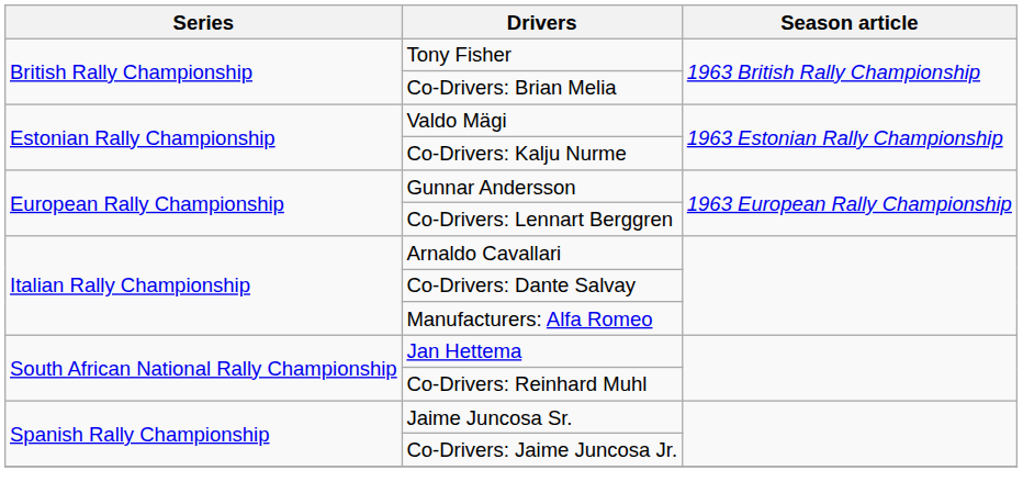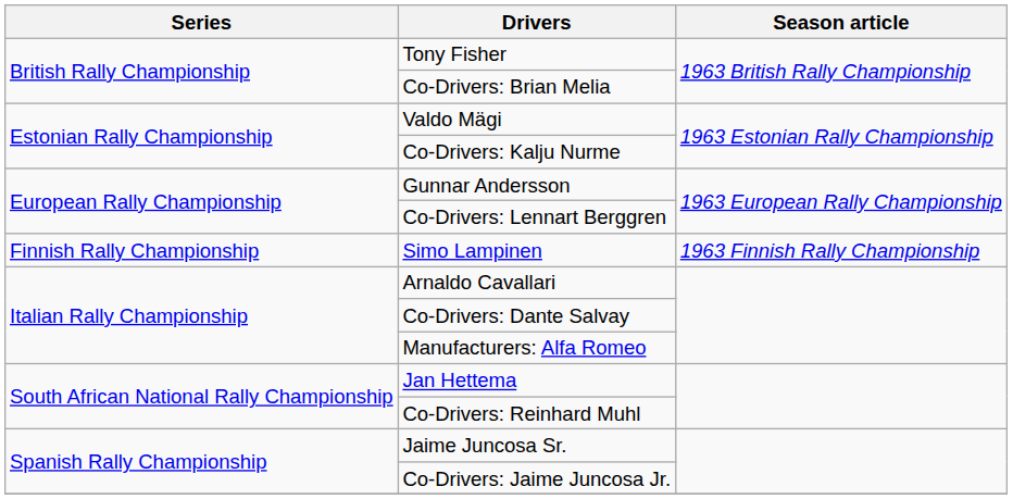 <table class="wikitable" style="font-size: 87%;">
 <tr>
 <th>Series</th>
 <th>Drivers</th>
 <th>Season article</th>
 </tr>
 <tr>
 <td rowspan=2><a href='#'>British Rally Championship</a></td>
 <td> Tony Fisher</td>
 <td rowspan=2><em><a href='#'>1963 British Rally Championship</a></em></td>
 </tr>
 <tr>
 <td>Co-Drivers:  Brian Melia</td>
 </tr>
 <tr>
 <td rowspan=2><a href='#'>Estonian Rally Championship</a></td>
 <td> Valdo Mägi</td>
 <td rowspan=2><em><a href='#'>1963 Estonian Rally Championship</a></em></td>
 </tr>
 <tr>
 <td>Co-Drivers:  Kalju Nurme</td>
 </tr>
 <tr>
 <td rowspan=2><a href='#'>European Rally Championship</a></td>
 <td> Gunnar Andersson</td>
 <td rowspan=2><em><a href='#'>1963 European Rally Championship</a></em></td>
 </tr>
 <tr>
 <td>Co-Drivers:  Lennart Berggren</td>
 </tr>
 <tr>
+<td><a href='#'>Finnish Rally Championship</a></td>
+<td> <a href='#'>Simo Lampinen</a></td>
+<td><em><a href='#'>1963 Finnish Rally Championship</a></em></td>
+</tr>
+<tr>
 <td rowspan=3><a href='#'>Italian Rally Championship</a></td>
 <td> Arnaldo Cavallari</td>
 <td rowspan=3></td>
 </tr>
 <tr>
 <td>Co-Drivers:  Dante Salvay</td>
 </tr>
 <tr>
 <td>Manufacturers:  <a href='#'>Alfa Romeo</a></td>
 </tr>
 <tr>
 <td rowspan=2><a href='#'>South African National Rally Championship</a></td>
 <td> <a href='#'>Jan Hettema</a></td>
 <td rowspan=2></td>
 </tr>
 <tr>
 <td>Co-Drivers:  Reinhard Muhl</td>
 </tr>
 <tr>
 <td rowspan=2><a href='#'>Spanish Rally Championship</a></td>
 <td> Jaime Juncosa Sr.</td>
 <td rowspan=2></td>
 </tr>
 <tr>
 <td>Co-Drivers:  Jaime Juncosa Jr.</td>
 </tr>
 <tr>
 </tr>
 </table>
